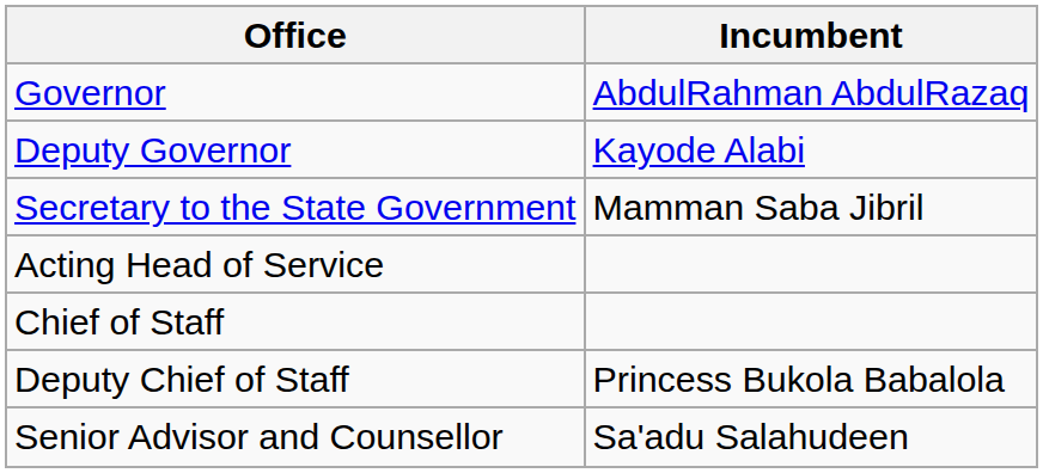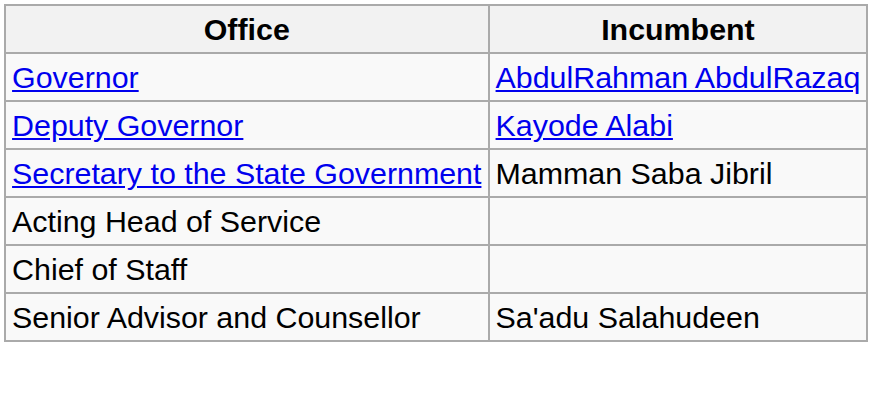 <table class="wikitable" style="font-size: 95%;">
 <tr>
 <th>Office</th>
 <th>Incumbent</th>
 </tr>
 <tr>
 <td><a href='#'>Governor</a></td>
 <td><a href='#'>AbdulRahman AbdulRazaq</a></td>
 </tr>
 <tr>
 <td><a href='#'>Deputy Governor</a></td>
 <td><a href='#'>Kayode Alabi</a></td>
 </tr>
 <tr>
 <td><a href='#'>Secretary to the State Government</a></td>
 <td>Mamman Saba Jibril</td>
 </tr>
 <tr>
 <td>Acting Head of Service</td>
 </tr>
 <tr>
 <td>Chief of Staff</td>
 <td></td>
 </tr>
 <tr>
-<td>Deputy Chief of Staff</td>
-<td>Princess Bukola Babalola</td>
-</tr>
-<tr>
 <td>Senior Advisor and Counsellor</td>
 <td>Sa'adu Salahudeen</td>
 </tr>
 </table>
